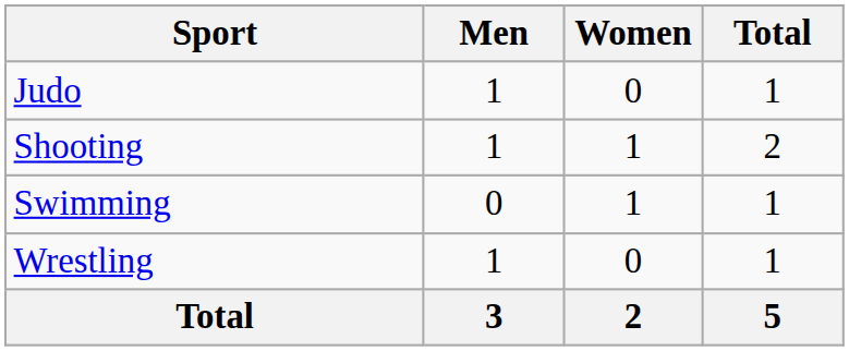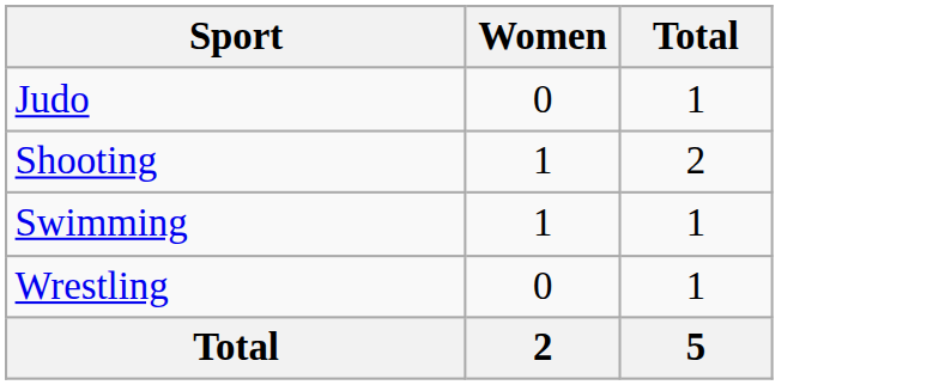 <table class="wikitable sortable" style="text-align:center;">
 <tr>
 <th width=180>Sport</th>
-<th width=55>Men</th>
 <th width=55>Women</th>
 <th width=55>Total</th>
 </tr>
 <tr>
 <td align=left><a href='#'>Judo</a></td>
-<td>1</td>
 <td>0</td>
 <td>1</td>
 </tr>
 <tr>
 <td align=left><a href='#'>Shooting</a></td>
 <td>1</td>
-<td>1</td>
 <td>2</td>
 </tr>
 <tr>
 <td align=left><a href='#'>Swimming</a></td>
-<td>0</td>
 <td>1</td>
 <td>1</td>
 </tr>
 <tr>
 <td align=left><a href='#'>Wrestling</a></td>
-<td>1</td>
 <td>0</td>
 <td>1</td>
 </tr>
 <tr>
 <th>Total</th>
-<th>3</th>
 <th>2</th>
 <th>5</th>
 </tr>
 </table>
